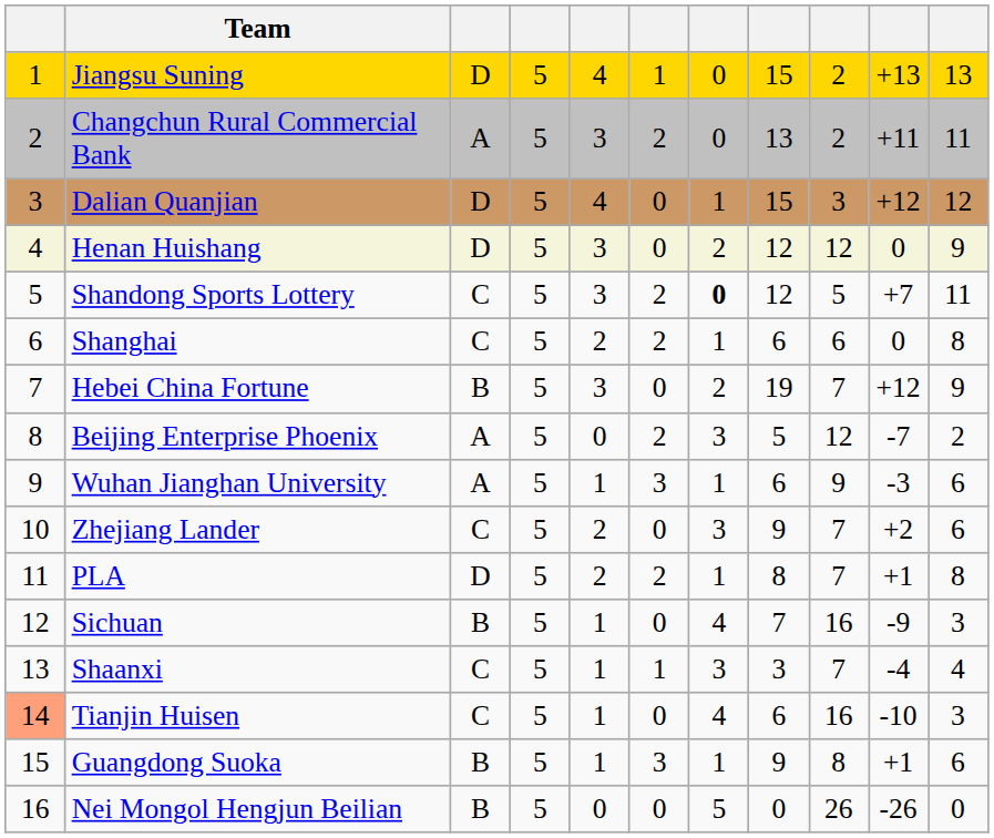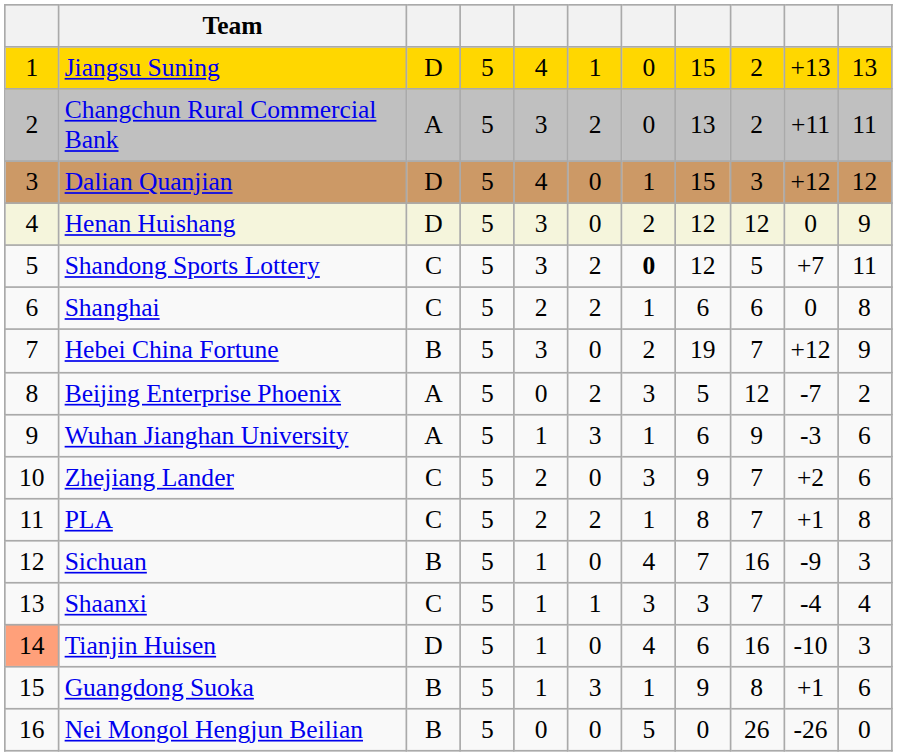 <table class="wikitable" style="font-size:95%;text-align:center">
 <tr>
 <th width=25></th>
 <th width=200>Team</th>
 <th width=25></th>
 <th width=25></th>
 <th width=25></th>
 <th width=25></th>
 <th width=25></th>
 <th width=25></th>
 <th width=25></th>
 <th width=25></th>
 <th width=25></th>
 </tr>
 <tr style="background:gold">
 <td>1</td>
 <td style="text-align:left"><a href='#'>Jiangsu Suning</a></td>
 <td>D</td>
 <td>5</td>
 <td>4</td>
 <td>1</td>
 <td>0</td>
 <td>15</td>
 <td>2</td>
 <td>+13</td>
 <td>13</td>
 </tr>
 <tr style="background:silver">
 <td>2</td>
 <td style="text-align:left"><a href='#'>Changchun Rural Commercial Bank</a></td>
 <td>A</td>
 <td>5</td>
 <td>3</td>
 <td>2</td>
 <td>0</td>
 <td>13</td>
 <td>2</td>
 <td>+11</td>
 <td>11</td>
 </tr>
 <tr style="background:#c96">
 <td>3</td>
 <td style="text-align:left"><a href='#'>Dalian Quanjian</a></td>
 <td>D</td>
 <td>5</td>
 <td>4</td>
 <td>0</td>
 <td>1</td>
 <td>15</td>
 <td>3</td>
 <td>+12</td>
 <td>12</td>
 </tr>
 <tr style="background:beige">
 <td>4</td>
 <td style="text-align:left"><a href='#'>Henan Huishang</a></td>
 <td>D</td>
 <td>5</td>
 <td>3</td>
 <td>0</td>
 <td>2</td>
 <td>12</td>
 <td>12</td>
 <td>0</td>
 <td>9</td>
 </tr>
 <tr>
 <td>5</td>
 <td style="text-align:left"><a href='#'>Shandong Sports Lottery</a></td>
 <td>C</td>
 <td>5</td>
 <td>3</td>
 <td>2</td>
 <td><strong>0</strong></td>
 <td>12</td>
 <td>5</td>
 <td>+7</td>
 <td>11</td>
 </tr>
 <tr>
 <td>6</td>
 <td style="text-align:left"><a href='#'>Shanghai</a></td>
 <td>C</td>
 <td>5</td>
 <td>2</td>
 <td>2</td>
 <td>1</td>
 <td>6</td>
 <td>6</td>
 <td>0</td>
 <td>8</td>
 </tr>
 <tr>
 <td>7</td>
 <td style="text-align:left"><a href='#'>Hebei China Fortune</a></td>
 <td>B</td>
 <td>5</td>
 <td>3</td>
 <td>0</td>
 <td>2</td>
 <td>19</td>
 <td>7</td>
 <td>+12</td>
 <td>9</td>
 </tr>
 <tr>
 <td>8</td>
 <td style="text-align:left"><a href='#'>Beijing Enterprise Phoenix</a></td>
 <td>A</td>
 <td>5</td>
 <td>0</td>
 <td>2</td>
 <td>3</td>
 <td>5</td>
 <td>12</td>
 <td>-7</td>
 <td>2</td>
 </tr>
 <tr>
 <td>9</td>
 <td style="text-align:left"><a href='#'>Wuhan Jianghan University</a></td>
 <td>A</td>
 <td>5</td>
 <td>1</td>
 <td>3</td>
 <td>1</td>
 <td>6</td>
 <td>9</td>
 <td>-3</td>
 <td>6</td>
 </tr>
 <tr>
 <td>10</td>
 <td style="text-align:left"><a href='#'>Zhejiang Lander</a></td>
 <td>C</td>
 <td>5</td>
 <td>2</td>
 <td>0</td>
 <td>3</td>
 <td>9</td>
 <td>7</td>
 <td>+2</td>
 <td>6</td>
 </tr>
 <tr>
 <td>11</td>
 <td style="text-align:left"><a href='#'>PLA</a></td>
-<td>D</td>
+<td>C</td>
 <td>5</td>
 <td>2</td>
 <td>2</td>
 <td>1</td>
 <td>8</td>
 <td>7</td>
 <td>+1</td>
 <td>8</td>
 </tr>
 <tr>
 <td>12</td>
 <td style="text-align:left"><a href='#'>Sichuan</a></td>
 <td>B</td>
 <td>5</td>
 <td>1</td>
 <td>0</td>
 <td>4</td>
 <td>7</td>
 <td>16</td>
 <td>-9</td>
 <td>3</td>
 </tr>
 <tr>
 <td>13</td>
 <td style="text-align:left"><a href='#'>Shaanxi</a></td>
 <td>C</td>
 <td>5</td>
 <td>1</td>
 <td>1</td>
 <td>3</td>
 <td>3</td>
 <td>7</td>
 <td>-4</td>
 <td>4</td>
 </tr>
 <tr>
 <td style="background: lightsalmon;">14</td>
 <td style="text-align:left"><a href='#'>Tianjin Huisen</a></td>
-<td>C</td>
+<td>D</td>
 <td>5</td>
 <td>1</td>
 <td>0</td>
 <td>4</td>
 <td>6</td>
 <td>16</td>
 <td>-10</td>
 <td>3</td>
 </tr>
 <tr>
 <td>15</td>
 <td style="text-align:left"><a href='#'>Guangdong Suoka</a></td>
 <td>B</td>
 <td>5</td>
 <td>1</td>
 <td>3</td>
 <td>1</td>
 <td>9</td>
 <td>8</td>
 <td>+1</td>
 <td>6</td>
 </tr>
 <tr>
 <td>16</td>
 <td style="text-align:left"><a href='#'>Nei Mongol Hengjun Beilian</a></td>
 <td>B</td>
 <td>5</td>
 <td>0</td>
 <td>0</td>
 <td>5</td>
 <td>0</td>
 <td>26</td>
 <td>-26</td>
 <td>0</td>
 </tr>
 </table>
